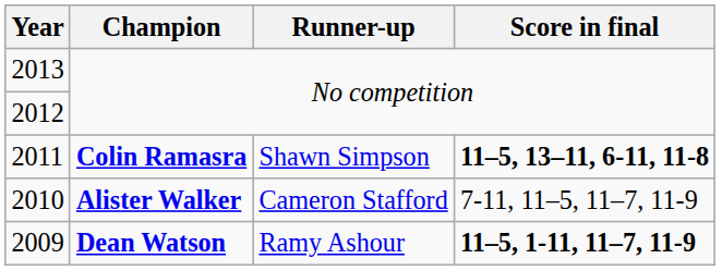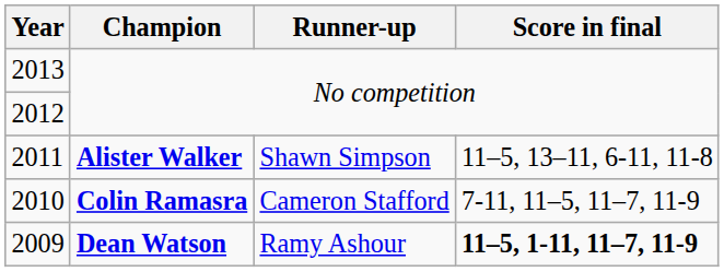 <table class="wikitable" style="font-size:95%;">
 <tr>
 <th>Year</th>
 <th>Champion</th>
 <th>Runner-up</th>
 <th>Score in final</th>
 </tr>
 <tr>
 <td>2013</td>
 <td rowspan=2 colspan=3 align="center"><em>No competition</em></td>
 </tr>
 <tr>
 <td>2012</td>
 </tr>
 <tr>
 <td>2011</td>
-<td> <strong><a href='#'>Colin Ramasra</a></strong></td>
+<td> <strong><a href='#'>Alister Walker</a></strong></td>
 <td> <a href='#'>Shawn Simpson</a></td>
-<td><strong>11–5, 13–11, 6-11, 11-8</strong></td>
+<td>11–5, 13–11, 6-11, 11-8</td>
 </tr>
 <tr>
 <td>2010</td>
-<td> <strong><a href='#'>Alister Walker</a></strong></td>
+<td> <strong><a href='#'>Colin Ramasra</a></strong></td>
 <td> <a href='#'>Cameron Stafford</a></td>
 <td>7-11, 11–5, 11–7, 11-9</td>
 </tr>
 <tr>
 <td>2009</td>
 <td> <strong><a href='#'>Dean Watson</a></strong></td>
 <td> <a href='#'>Ramy Ashour</a></td>
 <td><strong>11–5, 1-11, 11–7, 11-9</strong></td>
 </tr>
 </table>
